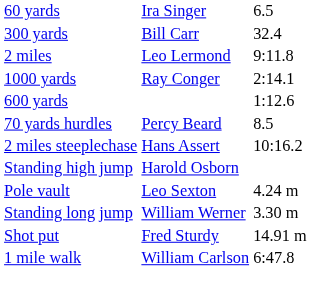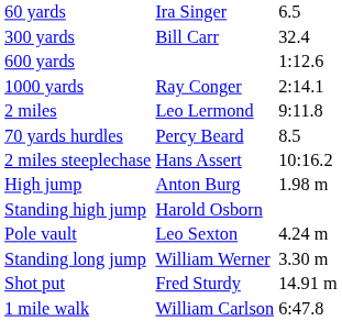 <table>
 <tr>
 <td><a href='#'>60 yards</a></td>
 <td><a href='#'>Ira Singer</a></td>
 <td>6.5</td>
 <td></td>
 <td></td>
 <td></td>
 <td></td>
 </tr>
 <tr>
 <td><a href='#'>300 yards</a></td>
 <td><a href='#'>Bill Carr</a></td>
 <td>32.4</td>
 <td></td>
 <td></td>
 <td></td>
 <td></td>
 </tr>
 <tr>
-<td><a href='#'>2 miles</a></td>
-<td><a href='#'>Leo Lermond</a></td>
-<td>9:11.8</td>
+<td><a href='#'>600 yards</a></td>
+<td></td>
+<td>1:12.6</td>
 <td></td>
 <td></td>
 <td></td>
 <td></td>
 </tr>
 <tr>
 <td><a href='#'>1000 yards</a></td>
 <td><a href='#'>Ray Conger</a></td>
 <td>2:14.1</td>
 <td></td>
 <td></td>
 <td></td>
 <td></td>
 </tr>
 <tr>
-<td><a href='#'>600 yards</a></td>
-<td></td>
-<td>1:12.6</td>
+<td><a href='#'>2 miles</a></td>
+<td><a href='#'>Leo Lermond</a></td>
+<td>9:11.8</td>
 <td></td>
 <td></td>
 <td></td>
 <td></td>
 </tr>
 <tr>
 <td><a href='#'>70 yards hurdles</a></td>
 <td><a href='#'>Percy Beard</a></td>
 <td>8.5</td>
 <td></td>
 <td></td>
 <td></td>
 <td></td>
 </tr>
 <tr>
 <td><a href='#'>2 miles steeplechase</a></td>
 <td><a href='#'>Hans Assert</a></td>
 <td>10:16.2</td>
+<td></td>
+<td></td>
+<td></td>
+<td></td>
+</tr>
+<tr>
+<td><a href='#'>High jump</a></td>
+<td><a href='#'>Anton Burg</a></td>
+<td>1.98 m</td>
 <td></td>
 <td></td>
 <td></td>
 <td></td>
 </tr>
 <tr>
 <td><a href='#'>Standing high jump</a></td>
 <td><a href='#'>Harold Osborn</a></td>
 <td></td>
 <td></td>
 <td></td>
 <td></td>
 <td></td>
 </tr>
 <tr>
 <td><a href='#'>Pole vault</a></td>
 <td><a href='#'>Leo Sexton</a></td>
 <td>4.24 m</td>
 <td></td>
 <td></td>
 <td></td>
 <td></td>
 </tr>
 <tr>
 <td><a href='#'>Standing long jump</a></td>
 <td><a href='#'>William Werner</a></td>
 <td>3.30 m</td>
 <td></td>
 <td></td>
 <td></td>
 <td></td>
 </tr>
 <tr>
 <td><a href='#'>Shot put</a></td>
 <td><a href='#'>Fred Sturdy</a></td>
 <td>14.91 m</td>
 <td></td>
 <td></td>
 <td></td>
 <td></td>
 </tr>
 <tr>
 <td><a href='#'>1 mile walk</a></td>
 <td><a href='#'>William Carlson</a></td>
 <td>6:47.8</td>
 <td></td>
 <td></td>
 <td></td>
 <td></td>
 </tr>
 </table>
